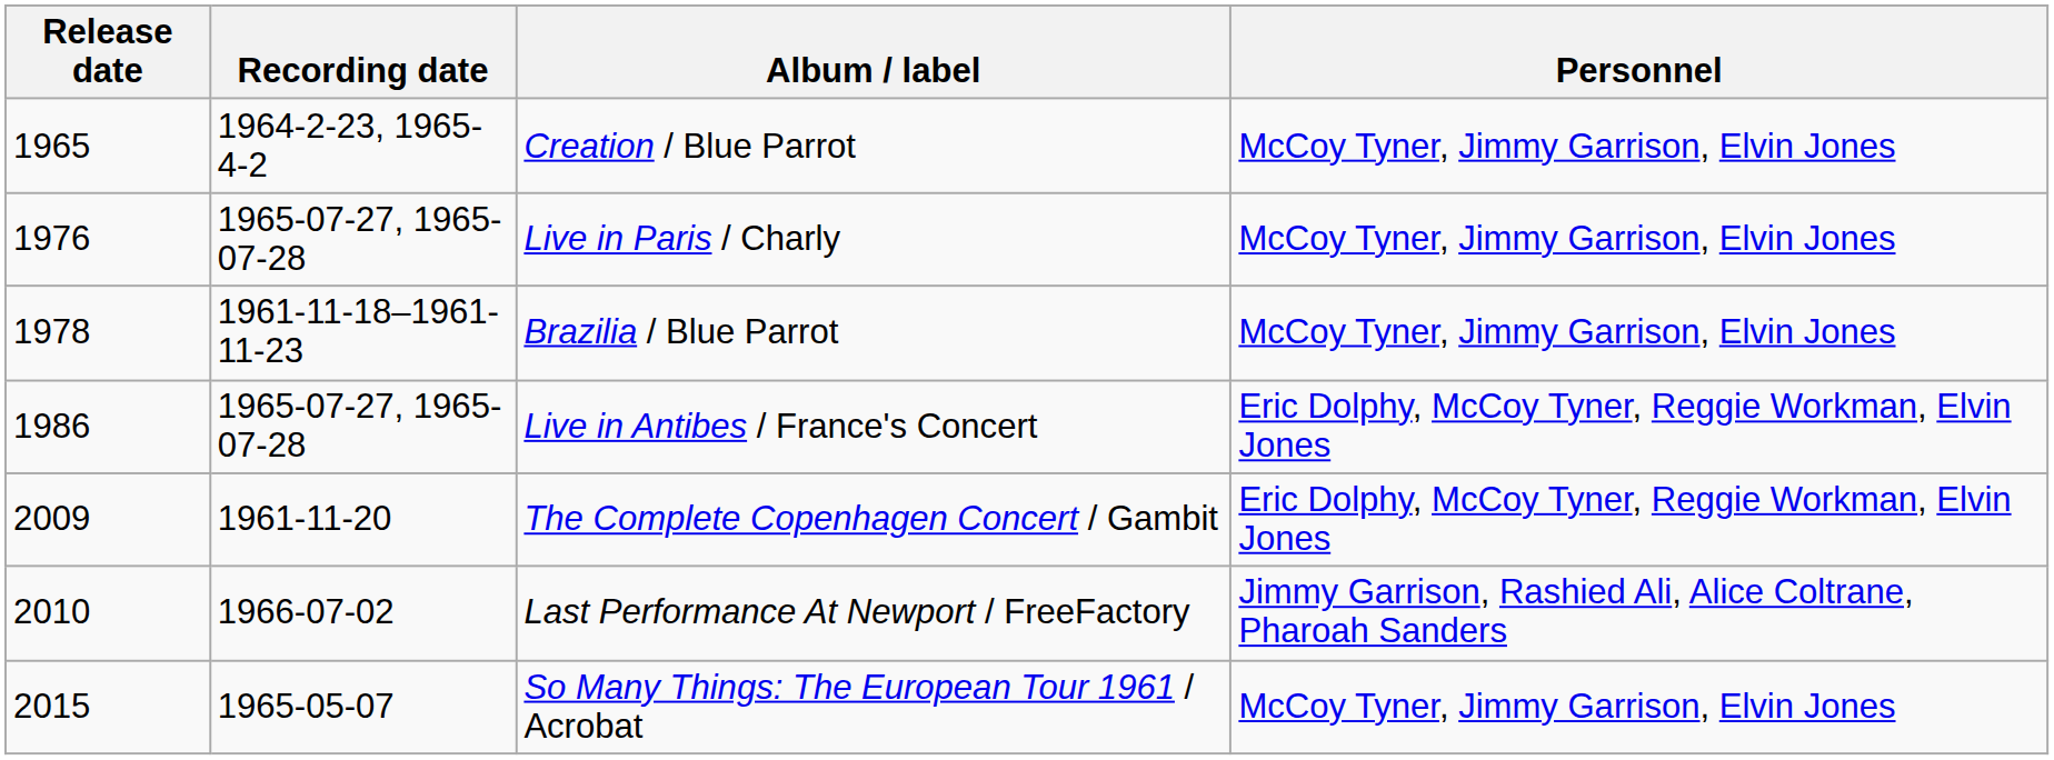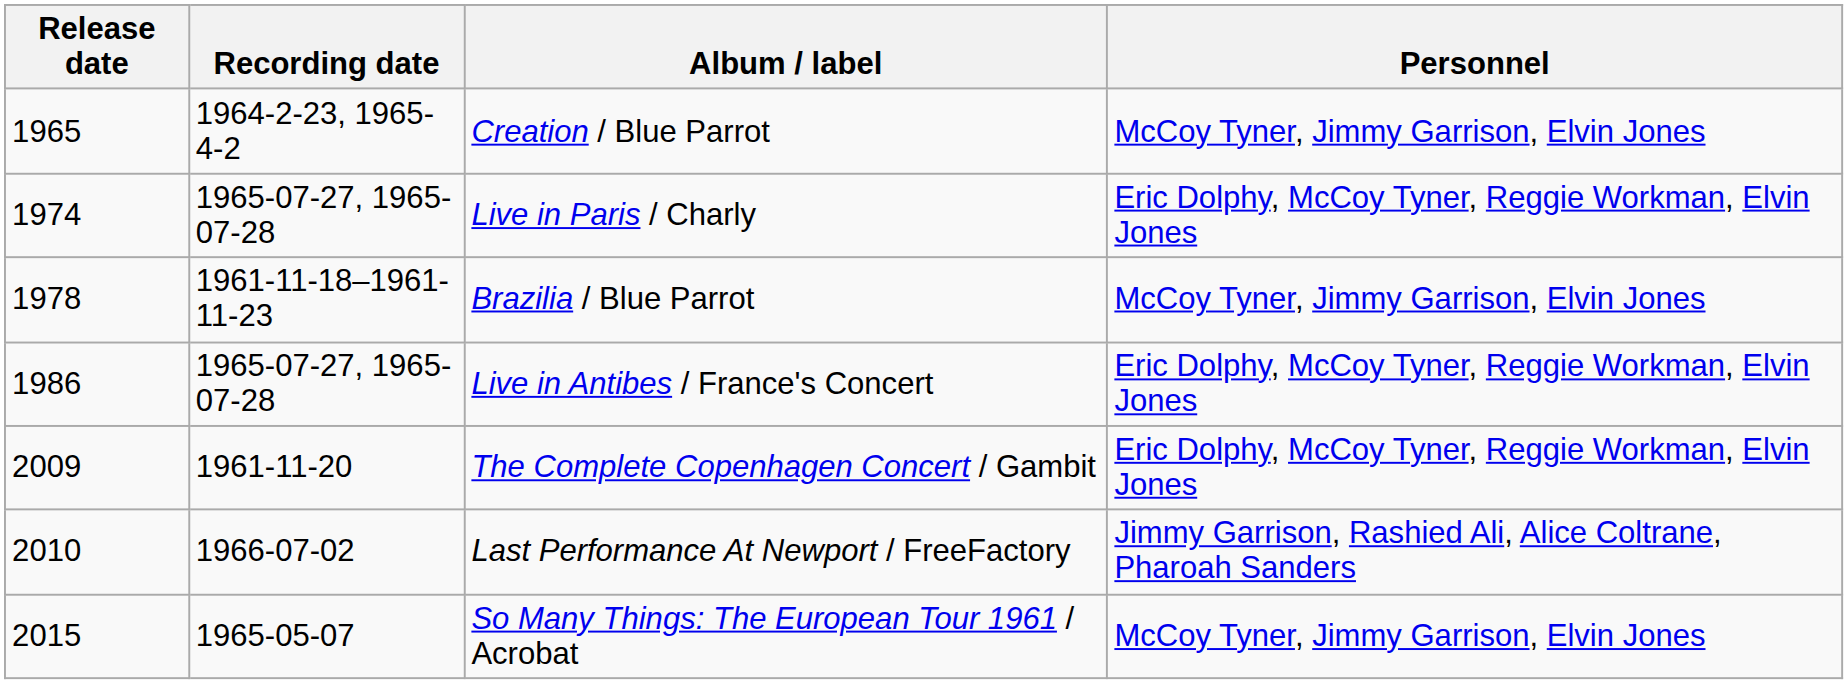 <table class="wikitable sortable" style="width:75%">
 <tr>
 <th style="vertical-align:bottom; text-align:center; width:10%;">Release date</th>
 <th style="vertical-align:bottom; text-align:center; width:15%;">Recording date</th>
 <th style="vertical-align:bottom; text-align:center; width:35%;">Album / label</th>
 <th style="vertical-align:bottom; text-align:center; width:40%;">Personnel</th>
 </tr>
 <tr>
 <td>1965</td>
 <td>1964-2-23, 1965-4-2</td>
 <td><em><a href='#'>Creation</a></em> / Blue Parrot</td>
 <td><a href='#'>McCoy Tyner</a>, <a href='#'>Jimmy Garrison</a>, <a href='#'>Elvin Jones</a></td>
 </tr>
 <tr>
-<td>1976</td>
+<td>1974</td>
 <td>1965-07-27, 1965-07-28</td>
 <td><em><a href='#'>Live in Paris</a></em> / Charly</td>
-<td><a href='#'>McCoy Tyner</a>, <a href='#'>Jimmy Garrison</a>, <a href='#'>Elvin Jones</a></td>
+<td><a href='#'>Eric Dolphy</a>, <a href='#'>McCoy Tyner</a>, <a href='#'>Reggie Workman</a>,  <a href='#'>Elvin Jones</a></td>
 </tr>
 <tr>
 <td>1978</td>
 <td>1961-11-18–1961-11-23</td>
 <td><em><a href='#'>Brazilia</a></em> / Blue Parrot</td>
 <td><a href='#'>McCoy Tyner</a>, <a href='#'>Jimmy Garrison</a>, <a href='#'>Elvin Jones</a></td>
 </tr>
 <tr>
 <td>1986</td>
 <td>1965-07-27, 1965-07-28</td>
 <td><em><a href='#'>Live in Antibes</a></em> / France's Concert</td>
 <td><a href='#'>Eric Dolphy</a>, <a href='#'>McCoy Tyner</a>, <a href='#'>Reggie Workman</a>,  <a href='#'>Elvin Jones</a></td>
 </tr>
 <tr>
 <td>2009</td>
 <td>1961-11-20</td>
 <td><em><a href='#'>The Complete Copenhagen Concert</a></em> / Gambit</td>
 <td><a href='#'>Eric Dolphy</a>, <a href='#'>McCoy Tyner</a>, <a href='#'>Reggie Workman</a>,  <a href='#'>Elvin Jones</a></td>
 </tr>
 <tr>
 <td>2010</td>
 <td>1966-07-02</td>
 <td><em>Last Performance At Newport</em> / FreeFactory</td>
 <td><a href='#'>Jimmy Garrison</a>, <a href='#'>Rashied Ali</a>, <a href='#'>Alice Coltrane</a>, <a href='#'>Pharoah Sanders</a></td>
 </tr>
 <tr>
 <td>2015</td>
 <td>1965-05-07</td>
 <td><em><a href='#'>So Many Things: The European Tour 1961</a></em> / Acrobat</td>
 <td><a href='#'>McCoy Tyner</a>, <a href='#'>Jimmy Garrison</a>, <a href='#'>Elvin Jones</a></td>
 </tr>
 </table>
